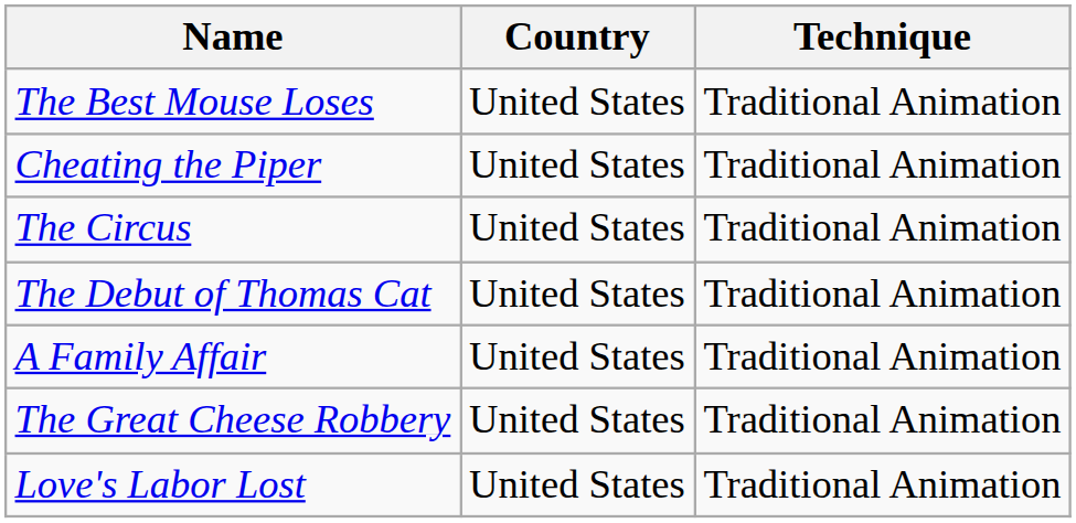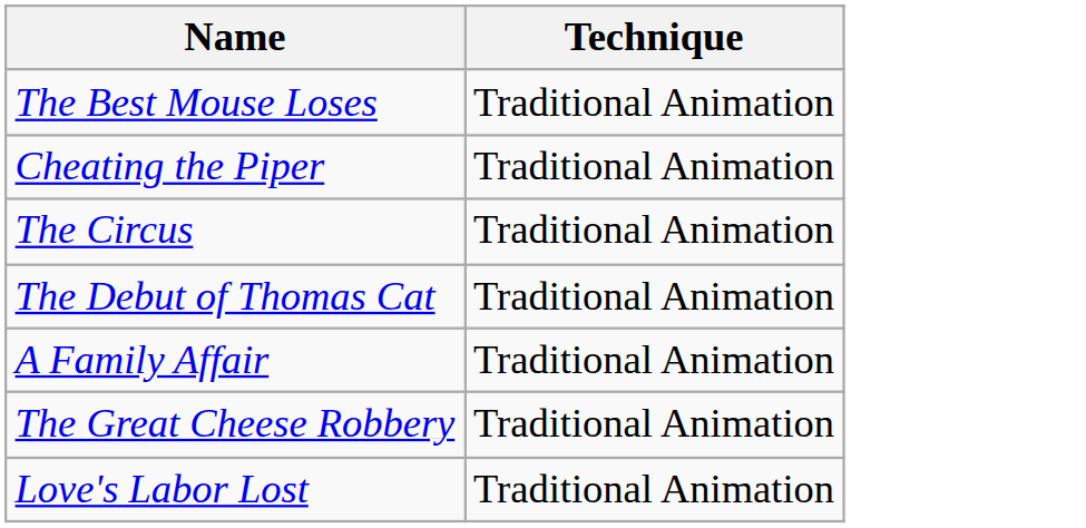 <table class="wikitable sortable">
 <tr>
 <th>Name</th>
-<th>Country</th>
 <th>Technique</th>
 </tr>
 <tr>
 <td><em><a href='#'>The Best Mouse Loses</a></em></td>
-<td>United States</td>
 <td>Traditional Animation</td>
 </tr>
 <tr>
 <td><em><a href='#'>Cheating the Piper</a></em></td>
-<td>United States</td>
 <td>Traditional Animation</td>
 </tr>
 <tr>
 <td><em><a href='#'>The Circus</a></em></td>
-<td>United States</td>
 <td>Traditional Animation</td>
 </tr>
 <tr>
 <td><em><a href='#'>The Debut of Thomas Cat</a></em></td>
-<td>United States</td>
 <td>Traditional Animation</td>
 </tr>
 <tr>
 <td><em><a href='#'>A Family Affair</a></em></td>
-<td>United States</td>
 <td>Traditional Animation</td>
 </tr>
 <tr>
 <td><em><a href='#'>The Great Cheese Robbery</a></em></td>
-<td>United States</td>
 <td>Traditional Animation</td>
 </tr>
 <tr>
 <td><em><a href='#'>Love's Labor Lost</a></em></td>
-<td>United States</td>
 <td>Traditional Animation</td>
 </tr>
 </table>
